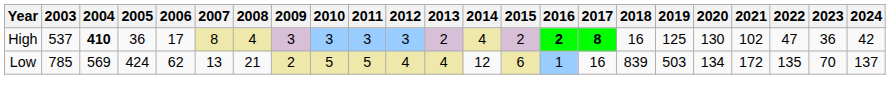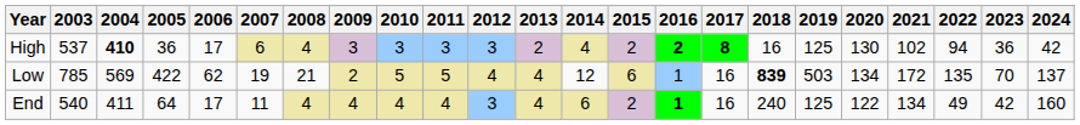 <table class=wikitable style=text-align:center;font-size:96%>
 <tr>
 <th>Year</th>
 <th>2003</th>
 <th>2004</th>
 <th>2005</th>
 <th>2006</th>
 <th>2007</th>
 <th>2008</th>
 <th>2009</th>
 <th>2010</th>
 <th>2011</th>
 <th>2012</th>
 <th>2013</th>
 <th>2014</th>
 <th>2015</th>
 <th>2016</th>
 <th>2017</th>
 <th>2018</th>
 <th>2019</th>
 <th>2020</th>
 <th>2021</th>
 <th>2022</th>
 <th>2023</th>
 <th>2024</th>
 </tr>
 <tr>
 <td>High</td>
 <td>537</td>
 <td><strong>410</strong></td>
 <td>36</td>
 <td>17</td>
-<td style="background:#eee8aa;">8</td>
+<td style="background:#eee8aa;">6</td>
 <td style="background:#eee8aa;">4</td>
 <td style="background:thistle;">3</td>
 <td style="background:#9cf;">3</td>
 <td style="background:#9cf;">3</td>
 <td style="background:#9cf;">3</td>
 <td style="background:thistle;">2</td>
 <td style="background:#eee8aa;">4</td>
 <td style="background:thistle;">2</td>
 <td style="background:lime;"><strong>2</strong></td>
 <td style="background:lime;"><strong>8</strong></td>
 <td>16</td>
 <td>125</td>
 <td>130</td>
 <td>102</td>
-<td>47</td>
+<td>94</td>
 <td>36</td>
 <td>42</td>
 </tr>
 <tr>
 <td>Low</td>
 <td>785</td>
 <td>569</td>
-<td>424</td>
+<td>422</td>
 <td>62</td>
-<td>13</td>
+<td>19</td>
 <td>21</td>
 <td style="background:#eee8aa;">2</td>
 <td style="background:#eee8aa;">5</td>
 <td style="background:#eee8aa;">5</td>
 <td style="background:#eee8aa;">4</td>
 <td style="background:#eee8aa;">4</td>
 <td>12</td>
 <td style="background:#eee8aa;">6</td>
 <td style="background:#9cf;">1</td>
 <td>16</td>
-<td>839</td>
+<td><strong>839</strong></td>
 <td>503</td>
 <td>134</td>
 <td>172</td>
 <td>135</td>
 <td>70</td>
 <td>137</td>
 </tr>
+<tr>
+<td>End</td>
+<td>540</td>
+<td>411</td>
+<td>64</td>
+<td>17</td>
+<td>11</td>
+<td style="background:#eee8aa;">4</td>
+<td style="background:#eee8aa;">4</td>
+<td style="background:#eee8aa;">4</td>
+<td style="background:#eee8aa;">4</td>
+<td style="background:#9cf;">3</td>
+<td style="background:#eee8aa;">4</td>
+<td style="background:#eee8aa;">6</td>
+<td style="background:thistle;">2</td>
+<td style="background:lime;"><strong>1</strong></td>
+<td>16</td>
+<td>240</td>
+<td>125</td>
+<td>122</td>
+<td>134</td>
+<td>49</td>
+<td>42</td>
+<td>160</td>
+</tr>
 </table>
